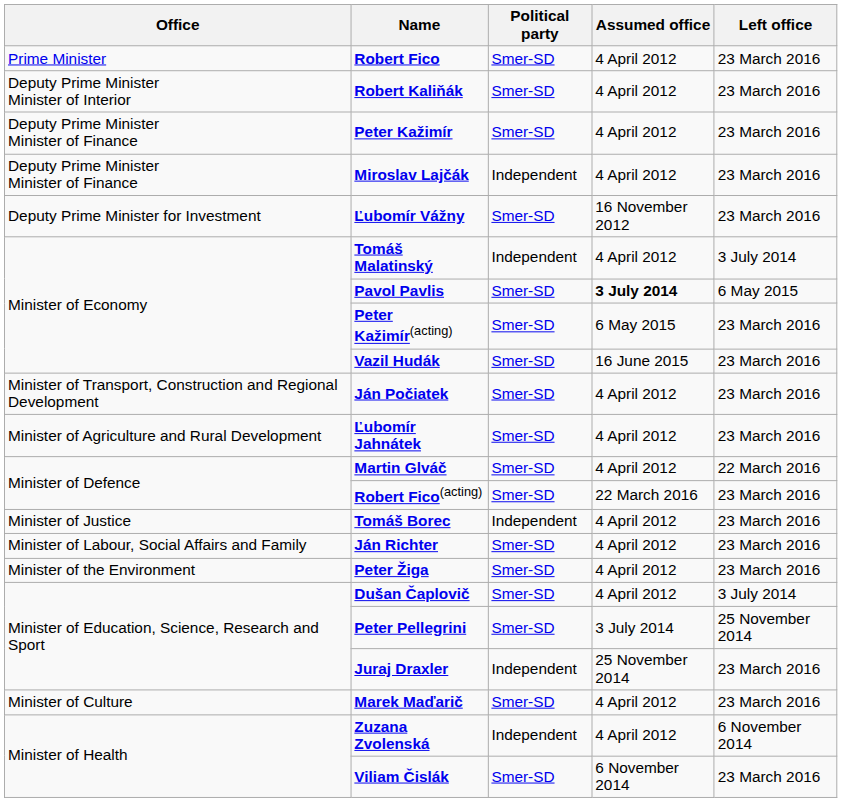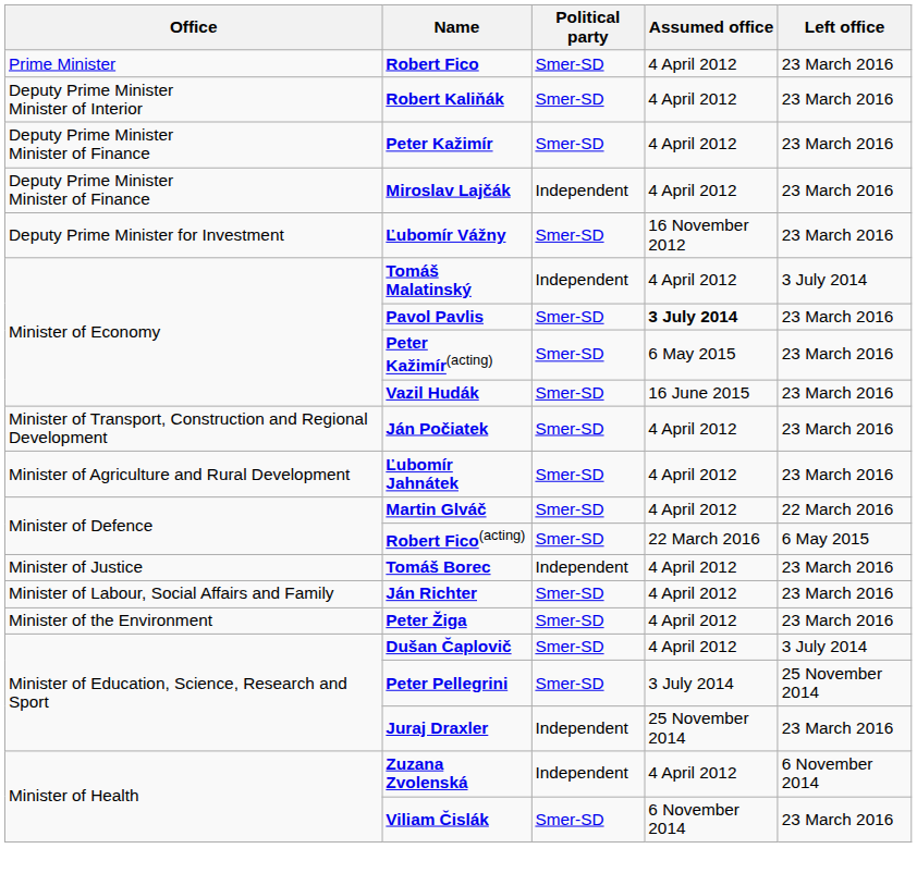 <table class="wikitable">
 <tr>
 <th scope="col">Office</th>
 <th scope="col">Name</th>
 <th scope="col">Political party</th>
 <th scope="col">Assumed office</th>
 <th scope="col">Left office</th>
 </tr>
 <tr>
 <td><a href='#'>Prime Minister</a></td>
 <td><strong><a href='#'>Robert Fico</a></strong></td>
 <td><a href='#'>Smer-SD</a></td>
 <td>4 April 2012</td>
 <td>23 March 2016</td>
 </tr>
 <tr>
 <td>Deputy Prime Minister<br>Minister of Interior</td>
 <td><strong><a href='#'>Robert Kaliňák</a></strong></td>
 <td><a href='#'>Smer-SD</a></td>
 <td>4 April 2012</td>
 <td>23 March 2016</td>
 </tr>
 <tr>
 <td>Deputy Prime Minister<br>Minister of Finance</td>
 <td><strong><a href='#'>Peter Kažimír</a></strong></td>
 <td><a href='#'>Smer-SD</a></td>
 <td>4 April 2012</td>
 <td>23 March 2016</td>
 </tr>
 <tr>
 <td>Deputy Prime Minister<br>Minister of Finance</td>
 <td><strong><a href='#'>Miroslav Lajčák</a></strong></td>
 <td>Independent</td>
 <td>4 April 2012</td>
 <td>23 March 2016</td>
 </tr>
 <tr>
 <td>Deputy Prime Minister for Investment</td>
 <td><strong><a href='#'>Ľubomír Vážny</a></strong></td>
 <td><a href='#'>Smer-SD</a></td>
 <td>16 November 2012</td>
 <td>23 March 2016</td>
 </tr>
 <tr>
 <td rowspan="4">Minister of Economy</td>
 <td><strong><a href='#'>Tomáš Malatinský</a></strong></td>
 <td>Independent</td>
 <td>4 April 2012</td>
 <td>3 July 2014</td>
 </tr>
 <tr>
 <td><strong><a href='#'>Pavol Pavlis</a></strong></td>
 <td><a href='#'>Smer-SD</a></td>
 <td><strong>3 July 2014</strong></td>
-<td>6 May 2015</td>
+<td>23 March 2016</td>
 </tr>
 <tr>
 <td><strong><a href='#'>Peter Kažimír</a></strong><sup>(acting)</sup></td>
 <td><a href='#'>Smer-SD</a></td>
 <td>6 May 2015</td>
 <td>23 March 2016</td>
 </tr>
 <tr>
 <td><strong><a href='#'>Vazil Hudák</a></strong></td>
 <td><a href='#'>Smer-SD</a></td>
 <td>16 June 2015</td>
 <td>23 March 2016</td>
 </tr>
 <tr>
 <td>Minister of Transport, Construction and Regional Development</td>
 <td><strong><a href='#'>Ján Počiatek</a></strong></td>
 <td><a href='#'>Smer-SD</a></td>
 <td>4 April 2012</td>
 <td>23 March 2016</td>
 </tr>
 <tr>
 <td>Minister of Agriculture and Rural Development</td>
 <td><strong><a href='#'>Ľubomír Jahnátek</a></strong></td>
 <td><a href='#'>Smer-SD</a></td>
 <td>4 April 2012</td>
 <td>23 March 2016</td>
 </tr>
 <tr>
 <td rowspan="2">Minister of Defence</td>
 <td><strong><a href='#'>Martin Glváč</a></strong></td>
 <td><a href='#'>Smer-SD</a></td>
 <td>4 April 2012</td>
 <td>22 March 2016</td>
 </tr>
 <tr>
 <td><strong><a href='#'>Robert Fico</a></strong><sup>(acting)</sup></td>
 <td><a href='#'>Smer-SD</a></td>
 <td>22 March 2016</td>
-<td>23 March 2016</td>
+<td>6 May 2015</td>
 </tr>
 <tr>
 <td>Minister of Justice</td>
 <td><strong><a href='#'>Tomáš Borec</a></strong></td>
 <td>Independent</td>
 <td>4 April 2012</td>
 <td>23 March 2016</td>
 </tr>
 <tr>
 <td>Minister of Labour, Social Affairs and Family</td>
 <td><strong><a href='#'>Ján Richter</a></strong></td>
 <td><a href='#'>Smer-SD</a></td>
 <td>4 April 2012</td>
 <td>23 March 2016</td>
 </tr>
 <tr>
 <td>Minister of the Environment</td>
 <td><strong><a href='#'>Peter Žiga</a></strong></td>
 <td><a href='#'>Smer-SD</a></td>
 <td>4 April 2012</td>
 <td>23 March 2016</td>
 </tr>
 <tr>
 <td rowspan="3">Minister of Education, Science, Research and Sport</td>
 <td><strong><a href='#'>Dušan Čaplovič</a></strong></td>
 <td><a href='#'>Smer-SD</a></td>
 <td>4 April 2012</td>
 <td>3 July 2014</td>
 </tr>
 <tr>
 <td><strong><a href='#'>Peter Pellegrini</a></strong></td>
 <td><a href='#'>Smer-SD</a></td>
 <td>3 July 2014</td>
 <td>25 November 2014</td>
 </tr>
 <tr>
 <td><strong><a href='#'>Juraj Draxler</a></strong></td>
 <td>Independent</td>
 <td>25 November 2014</td>
 <td>23 March 2016</td>
 </tr>
 <tr>
-<td>Minister of Culture</td>
-<td><strong><a href='#'>Marek Maďarič</a></strong></td>
-<td><a href='#'>Smer-SD</a></td>
-<td>4 April 2012</td>
-<td>23 March 2016</td>
-</tr>
-<tr>
 <td rowspan="2">Minister of Health</td>
 <td><strong><a href='#'>Zuzana Zvolenská</a></strong></td>
 <td>Independent</td>
 <td>4 April 2012</td>
 <td>6 November 2014</td>
 </tr>
 <tr>
 <td><strong><a href='#'>Viliam Čislák</a></strong></td>
 <td><a href='#'>Smer-SD</a></td>
 <td>6 November 2014</td>
 <td>23 March 2016</td>
 </tr>
 </table>
